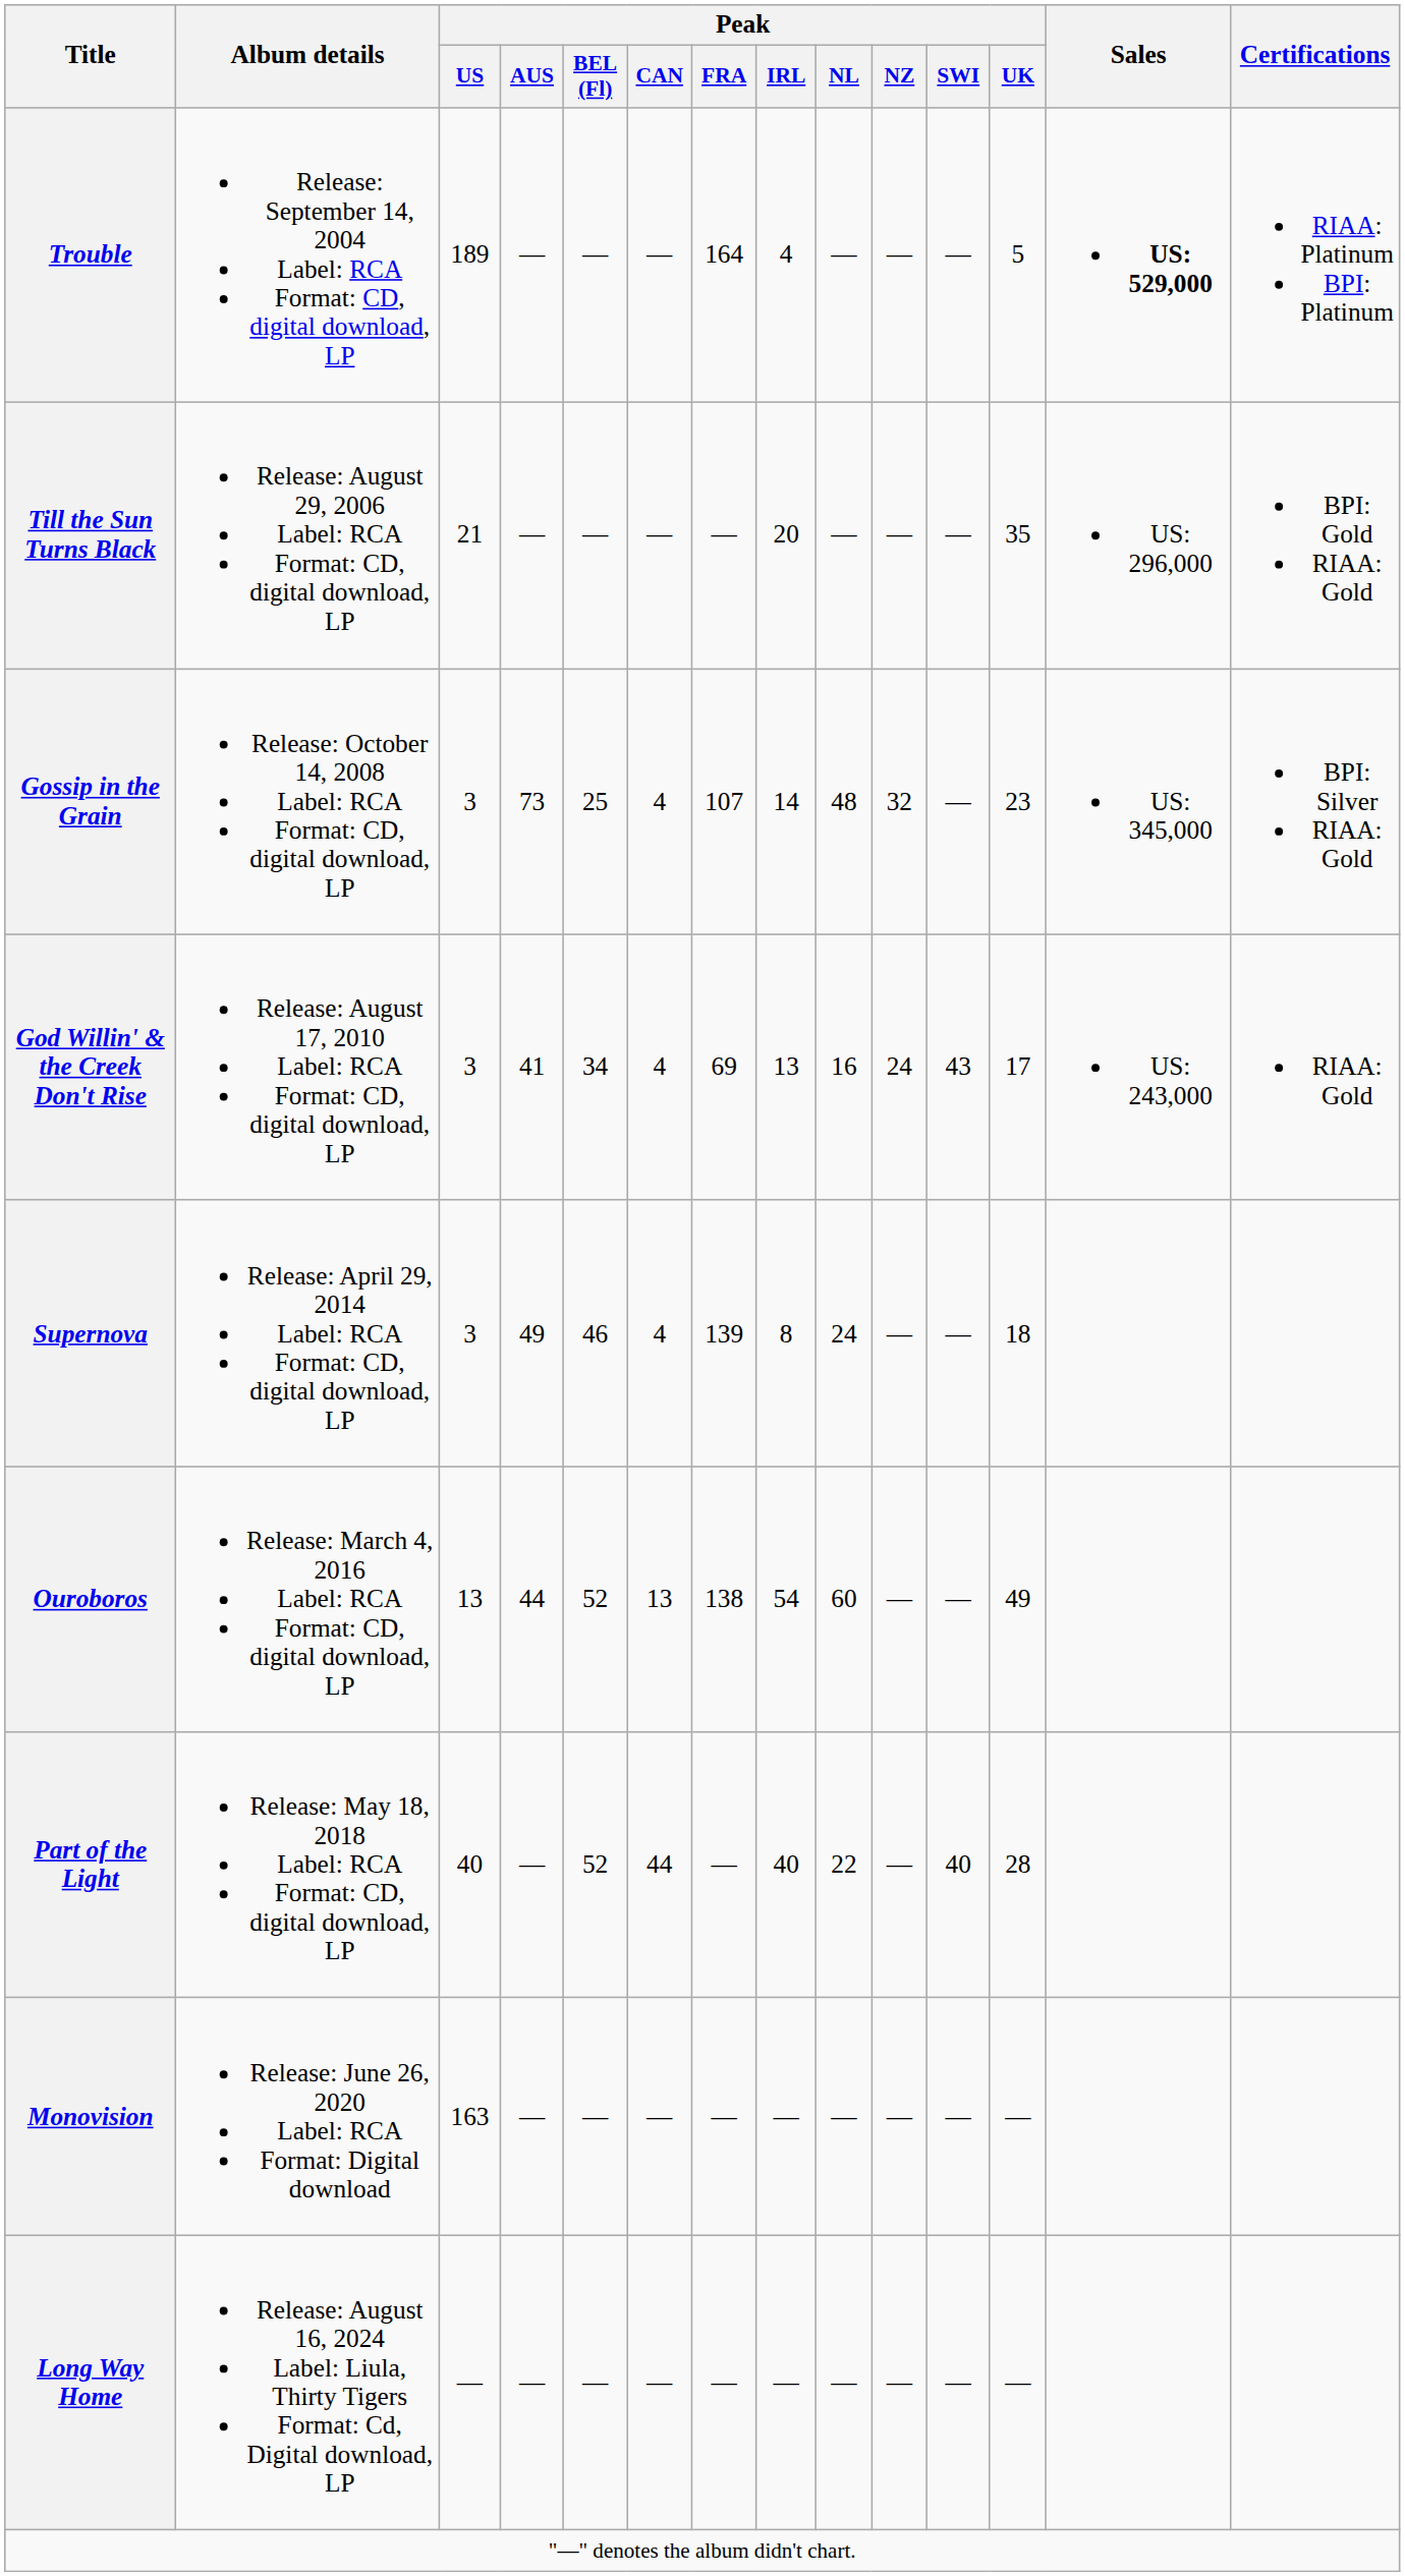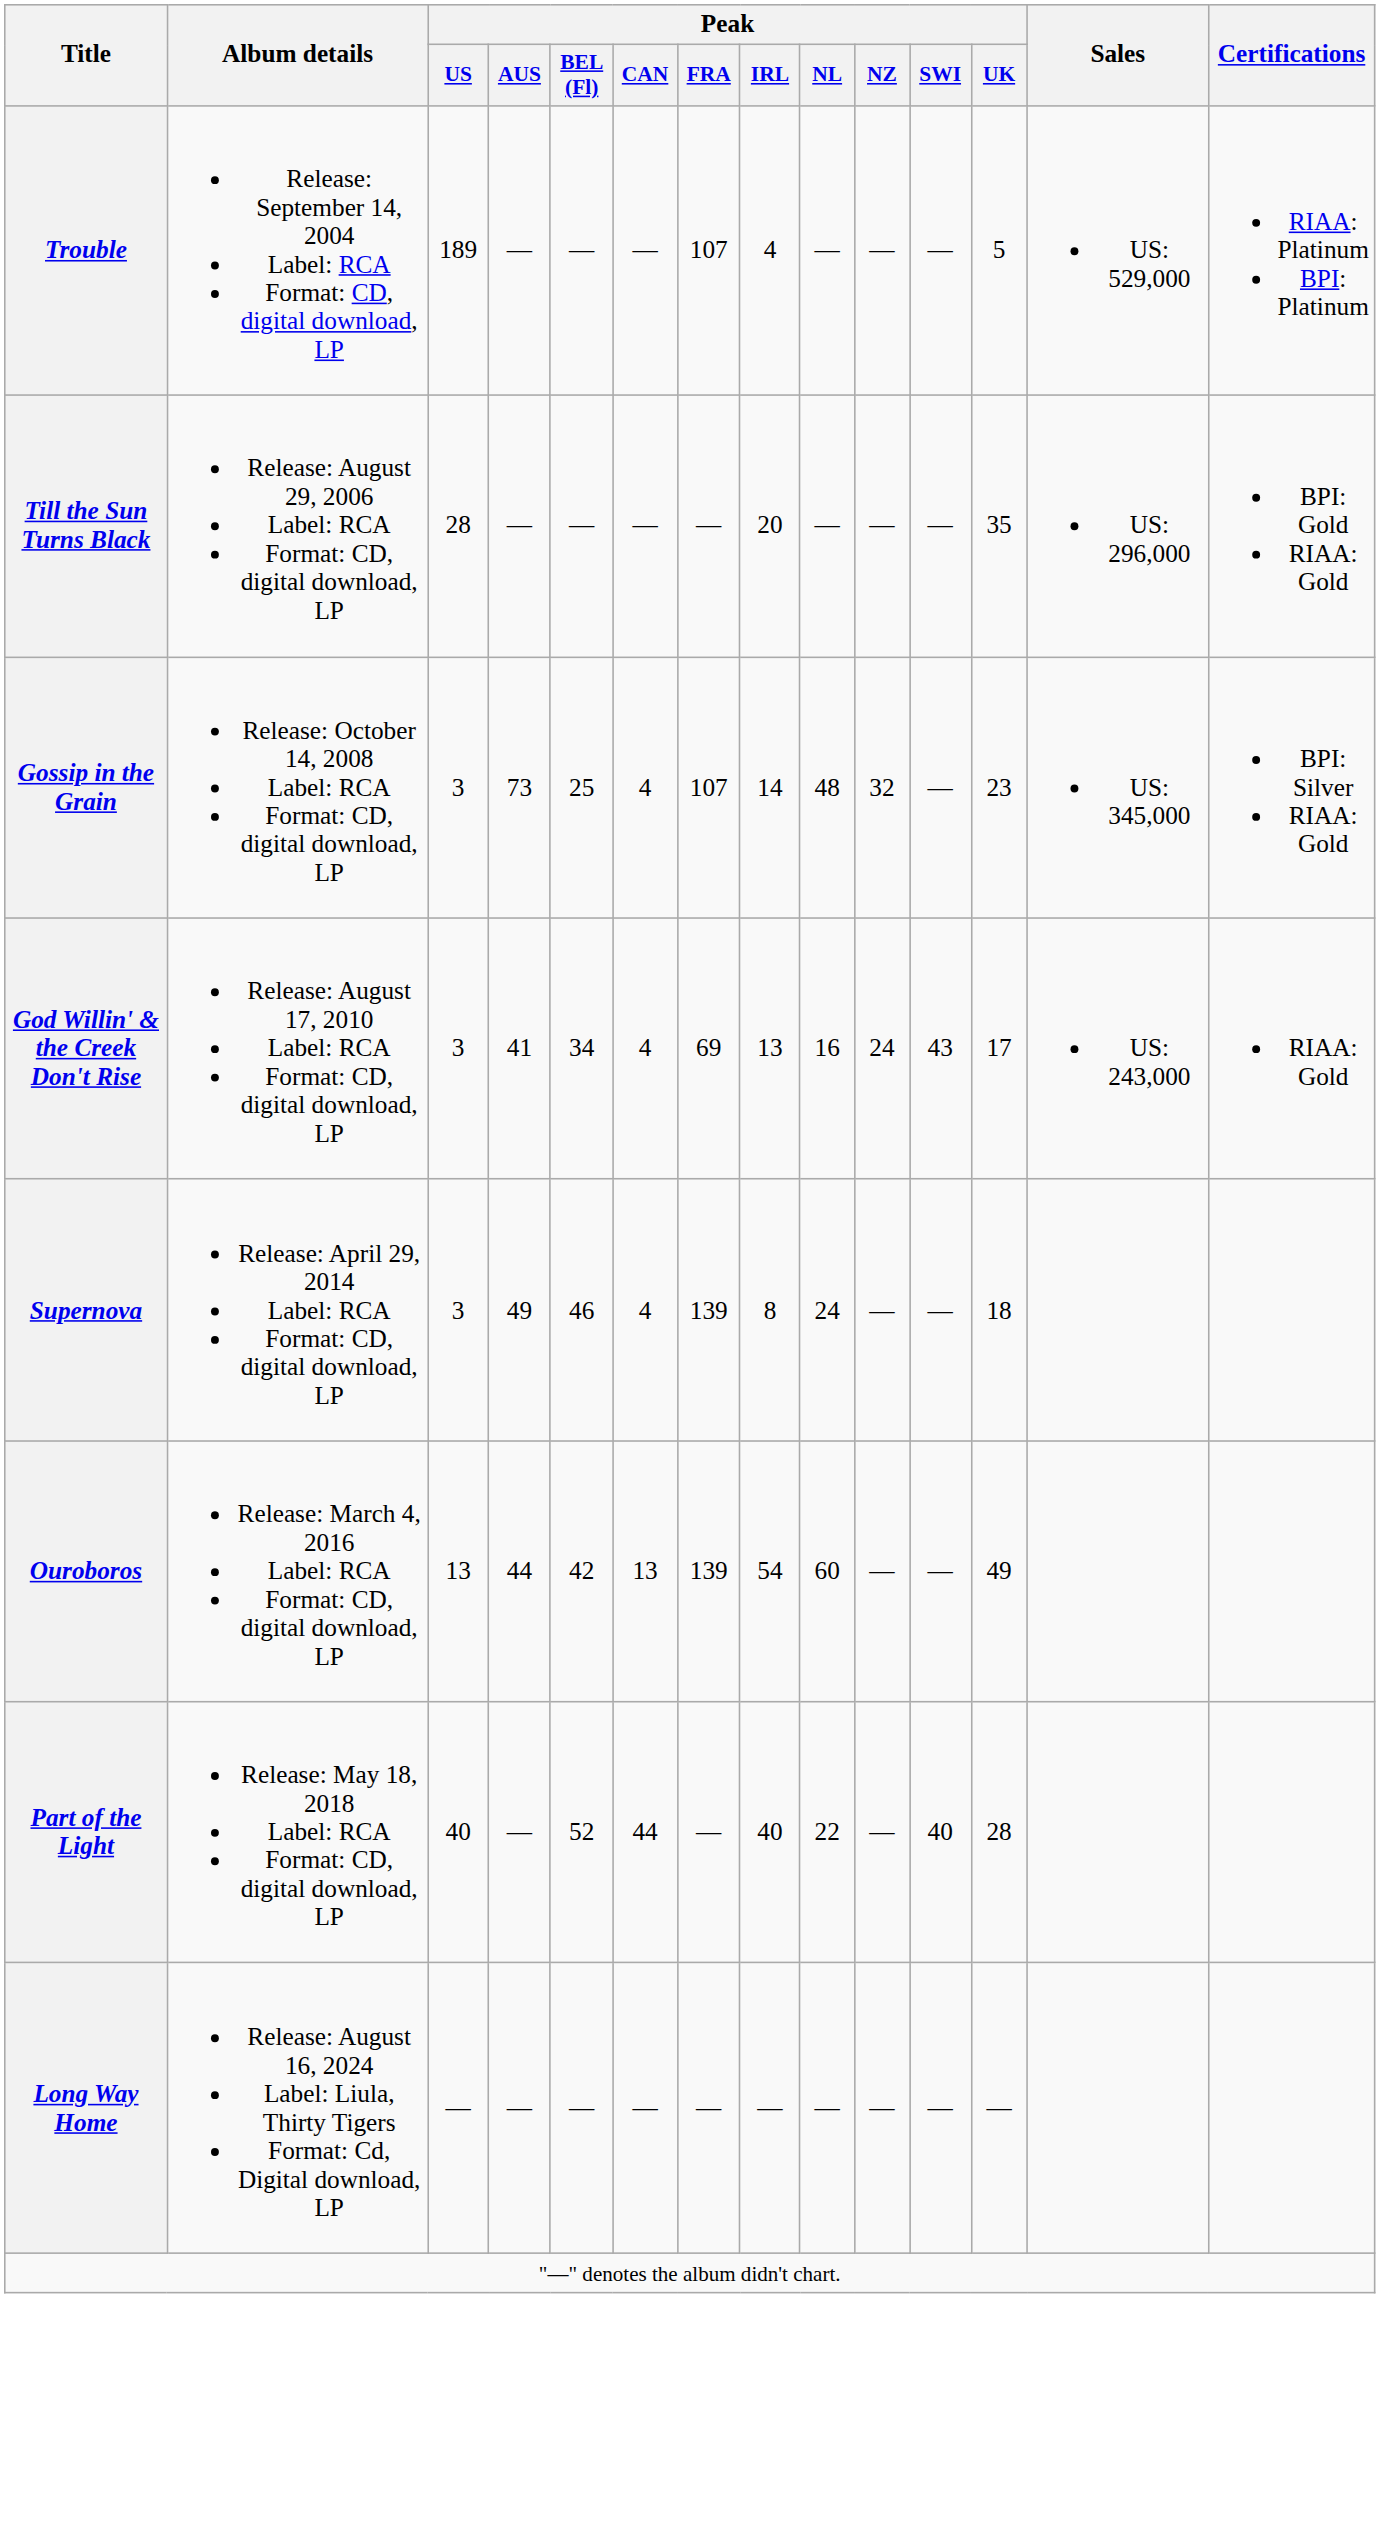 <table class="wikitable plainrowheaders" style="text-align:center;">
 <tr>
 <th rowspan="2" style="width:8em;">Title</th>
 <th rowspan="2" style="width:14em;">Album details</th>
 <th colspan="10">Peak</th>
 <th rowspan="2" style="width:8em;">Sales</th>
 <th rowspan="2"><a href='#'>Certifications</a></th>
 </tr>
 <tr>
 <th scope="col" style="width:3em;font-size:85%;"><a href='#'>US</a><br></th>
 <th scope="col" style="width:3em;font-size:85%;"><a href='#'>AUS</a><br></th>
 <th scope="col" style="width:3em;font-size:85%;"><a href='#'>BEL <br>(Fl)</a><br></th>
 <th scope="col" style="width:3em;font-size:85%;"><a href='#'>CAN</a><br></th>
 <th scope="col" style="width:3em;font-size:85%;"><a href='#'>FRA</a><br></th>
 <th scope="col" style="width:3em;font-size:85%;"><a href='#'>IRL</a><br></th>
 <th scope="col" style="width:3em;font-size:85%;"><a href='#'>NL</a><br></th>
 <th scope="col" style="width:3em;font-size:85%;"><a href='#'>NZ</a><br></th>
 <th scope="col" style="width:3em;font-size:85%;"><a href='#'>SWI</a><br></th>
 <th scope="col" style="width:3em;font-size:85%;"><a href='#'>UK</a><br></th>
 </tr>
 <tr>
 <th scope="row"><em><a href='#'>Trouble</a></em></th>
 <td><br><ul><li>Release: September 14, 2004</li><li>Label: <a href='#'>RCA</a></li><li>Format: <a href='#'>CD</a>, <a href='#'>digital download</a>, <a href='#'>LP</a></li></ul></td>
 <td style="text-align:center;">189</td>
 <td style="text-align:center;">—</td>
 <td style="text-align:center;">—</td>
 <td style="text-align:center;">—</td>
-<td style="text-align:center;">164</td>
+<td style="text-align:center;">107</td>
 <td style="text-align:center;">4</td>
 <td style="text-align:center;">—</td>
 <td style="text-align:center;">—</td>
 <td style="text-align:center;">—</td>
 <td style="text-align:center;">5</td>
-<td><strong><br><ul><li>US: 529,000</li></ul></strong></td>
+<td><br><ul><li>US: 529,000</li></ul></td>
 <td><br><ul><li><a href='#'>RIAA</a>: Platinum</li><li><a href='#'>BPI</a>: Platinum</li></ul></td>
 </tr>
 <tr>
 <th scope="row"><em><a href='#'>Till the Sun Turns Black</a></em></th>
 <td><br><ul><li>Release: August 29, 2006</li><li>Label: RCA</li><li>Format: CD, digital download, LP</li></ul></td>
-<td style="text-align:center;">21</td>
+<td style="text-align:center;">28</td>
 <td style="text-align:center;">—</td>
 <td style="text-align:center;">—</td>
 <td style="text-align:center;">—</td>
 <td style="text-align:center;">—</td>
 <td style="text-align:center;">20</td>
 <td style="text-align:center;">—</td>
 <td style="text-align:center;">—</td>
 <td style="text-align:center;">—</td>
 <td style="text-align:center;">35</td>
 <td><br><ul><li>US: 296,000</li></ul></td>
 <td><br><ul><li>BPI: Gold</li><li>RIAA: Gold</li></ul></td>
 </tr>
 <tr>
 <th scope="row"><em><a href='#'>Gossip in the Grain</a></em></th>
 <td><br><ul><li>Release: October 14, 2008</li><li>Label: RCA</li><li>Format: CD, digital download, LP</li></ul></td>
 <td style="text-align:center;">3</td>
 <td style="text-align:center;">73</td>
 <td style="text-align:center;">25</td>
 <td style="text-align:center;">4</td>
 <td style="text-align:center;">107</td>
 <td style="text-align:center;">14</td>
 <td style="text-align:center;">48</td>
 <td style="text-align:center;">32</td>
 <td style="text-align:center;">—</td>
 <td style="text-align:center;">23</td>
 <td><br><ul><li>US: 345,000</li></ul></td>
 <td><br><ul><li>BPI: Silver</li><li>RIAA: Gold</li></ul></td>
 </tr>
 <tr>
 <th scope="row"><em><a href='#'>God Willin' & the Creek Don't Rise</a></em></th>
 <td><br><ul><li>Release: August 17, 2010</li><li>Label: RCA</li><li>Format: CD, digital download, LP</li></ul></td>
 <td style="text-align:center;">3</td>
 <td style="text-align:center;">41</td>
 <td style="text-align:center;">34</td>
 <td style="text-align:center;">4</td>
 <td style="text-align:center;">69</td>
 <td style="text-align:center;">13</td>
 <td style="text-align:center;">16</td>
 <td style="text-align:center;">24</td>
 <td style="text-align:center;">43</td>
 <td style="text-align:center;">17</td>
 <td><br><ul><li>US: 243,000</li></ul></td>
 <td><br><ul><li>RIAA: Gold</li></ul></td>
 </tr>
 <tr>
 <th scope="row"><em><a href='#'>Supernova</a></em></th>
 <td><br><ul><li>Release: April 29, 2014</li><li>Label: RCA</li><li>Format: CD, digital download, LP</li></ul></td>
 <td style="text-align:center;">3</td>
 <td style="text-align:center;">49</td>
 <td style="text-align:center;">46</td>
 <td style="text-align:center;">4</td>
 <td style="text-align:center;">139</td>
 <td style="text-align:center;">8</td>
 <td style="text-align:center;">24</td>
 <td style="text-align:center;">—</td>
 <td style="text-align:center;">—</td>
 <td style="text-align:center;">18</td>
 <td></td>
 <td></td>
 </tr>
 <tr>
 <th scope="row"><em><a href='#'>Ouroboros</a></em></th>
 <td><br><ul><li>Release: March 4, 2016</li><li>Label: RCA</li><li>Format: CD, digital download, LP</li></ul></td>
 <td>13</td>
 <td>44</td>
-<td>52</td>
+<td>42</td>
 <td>13</td>
-<td>138</td>
+<td style="text-align:center;">139</td>
 <td>54</td>
 <td>60</td>
 <td>—</td>
 <td>—</td>
 <td>49</td>
 <td></td>
 <td></td>
 </tr>
 <tr>
 <th scope="row"><em><a href='#'>Part of the Light</a></em></th>
 <td><br><ul><li>Release: May 18, 2018</li><li>Label: RCA</li><li>Format: CD, digital download, LP</li></ul></td>
 <td>40</td>
 <td>—</td>
 <td>52</td>
 <td>44</td>
 <td>—</td>
 <td>40<br></td>
 <td>22</td>
 <td>—</td>
 <td>40</td>
 <td>28</td>
 <td></td>
 <td></td>
 </tr>
 <tr>
-<th scope="row"><em><a href='#'>Monovision</a></em></th>
-<td><br><ul><li>Release: June 26, 2020</li><li>Label: RCA</li><li>Format: Digital download</li></ul></td>
-<td>163</td>
-<td>—</td>
-<td>—</td>
-<td>—</td>
-<td>—</td>
-<td>—</td>
-<td>—</td>
-<td>—</td>
-<td>—</td>
-<td>—</td>
-<td></td>
-<td></td>
-</tr>
-<tr>
 <th scope="row"><em><a href='#'>Long Way Home</a></em></th>
 <td><br><ul><li>Release: August 16, 2024</li><li>Label: Liula, Thirty Tigers</li><li>Format: Cd, Digital download, LP</li></ul></td>
 <td>—</td>
 <td>—</td>
 <td>—</td>
 <td>—</td>
 <td>—</td>
 <td>—</td>
 <td>—</td>
 <td>—</td>
 <td>—</td>
 <td>—</td>
 <td></td>
 <td></td>
 </tr>
 <tr>
 <td style="text-align:center;" colspan="14"><small>"—" denotes the album didn't chart.</small></td>
 </tr>
 </table>
